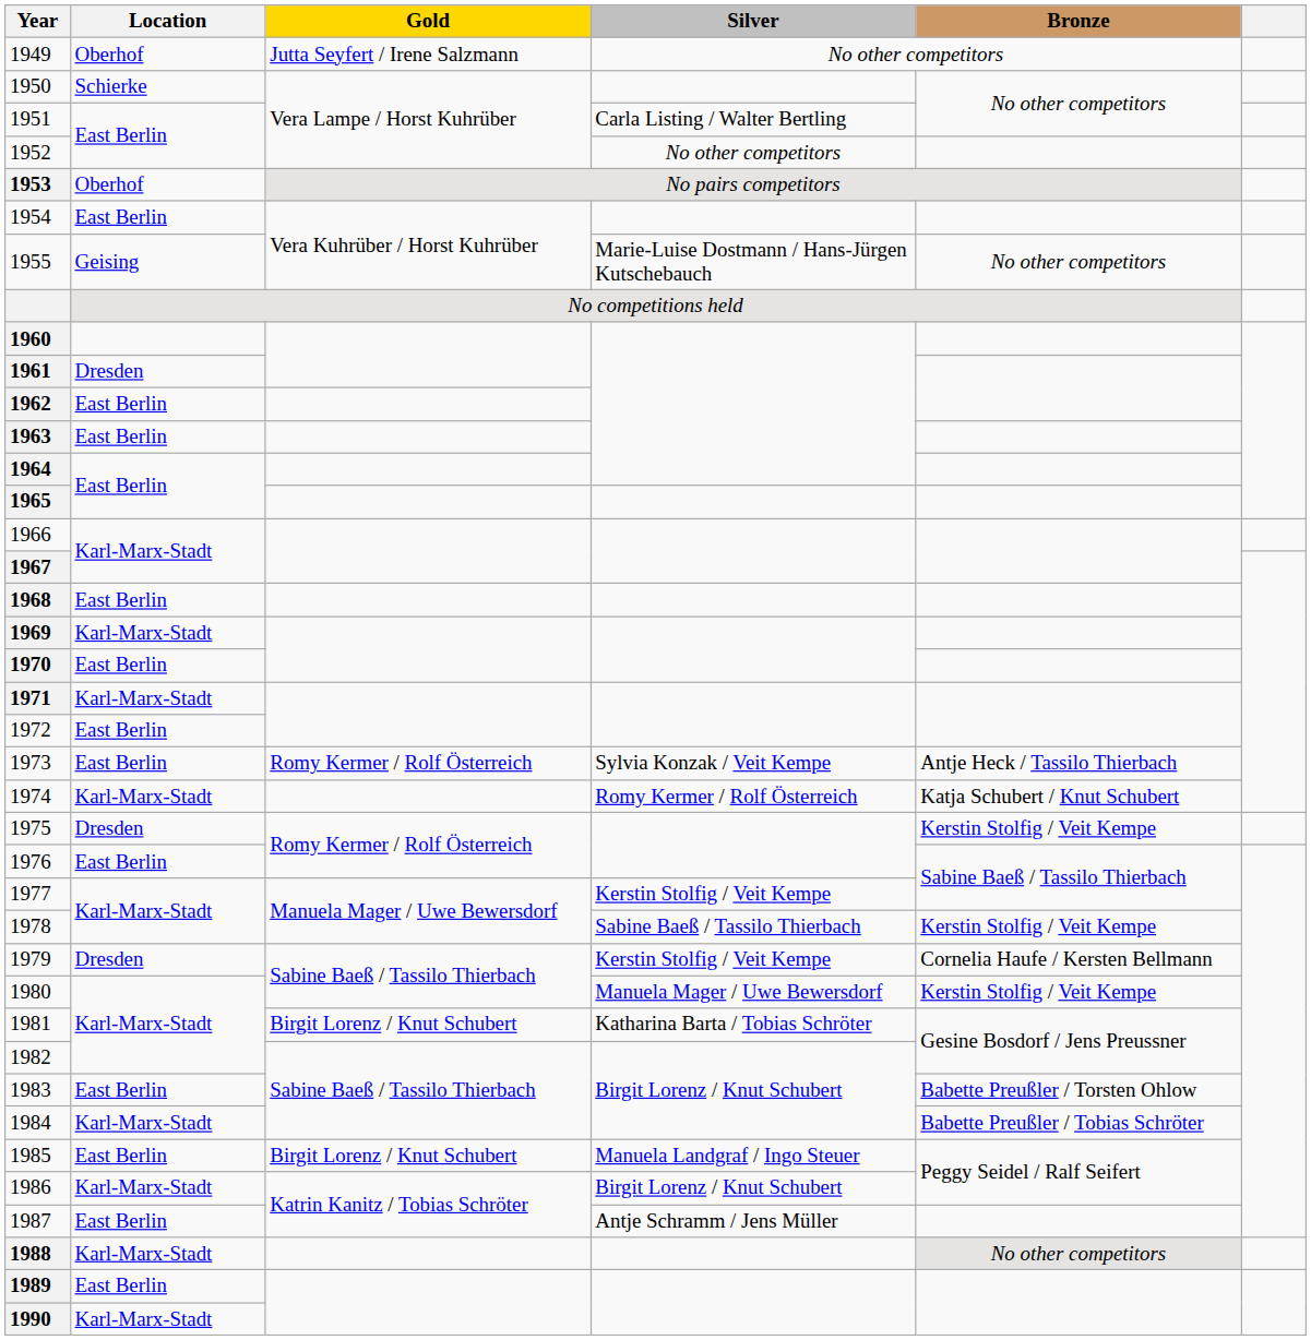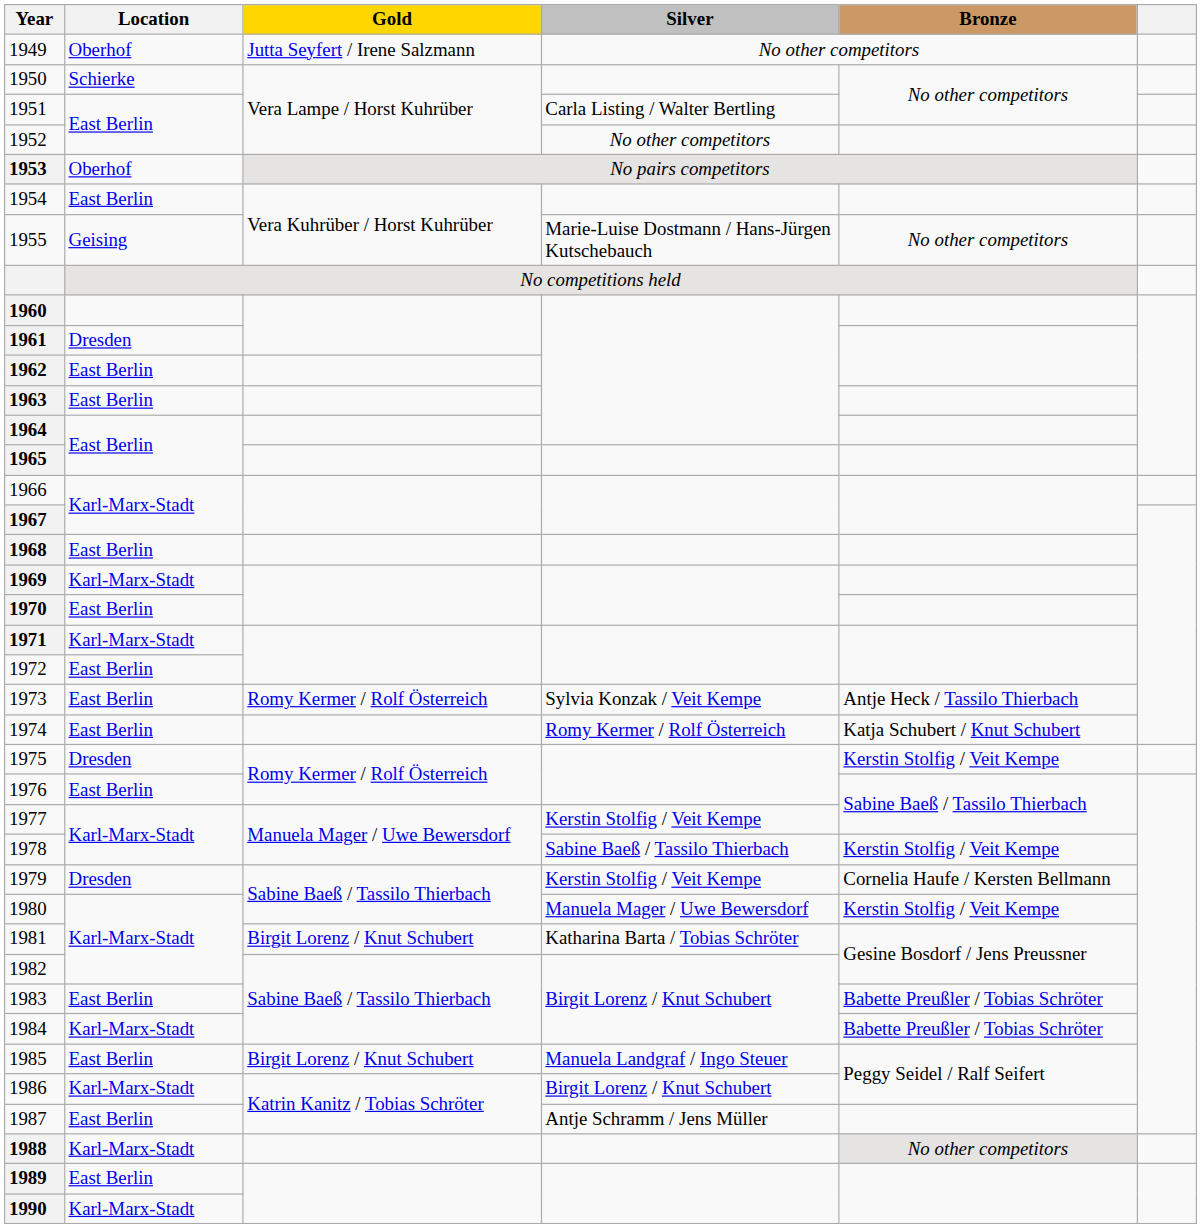 <table class="wikitable unsortable" style="text-align:left; width:80%">
 <tr>
 <th scope="col" style="text-align:center; width:5%">Year</th>
 <th scope="col" style="text-align:center; width:15%">Location</th>
 <th scope="col" style="text-align:center; width:25%; background:gold">Gold</th>
 <th scope="col" style="text-align:center; width:25%; background:silver">Silver</th>
 <th scope="col" style="text-align:center; width:25%; background:#c96">Bronze</th>
 <th scope="col" style="text-align:center; width:5%"></th>
 </tr>
 <tr>
 <td>1949</td>
 <td><a href='#'>Oberhof</a></td>
 <td><a href='#'>Jutta Seyfert</a> / Irene Salzmann</td>
 <td colspan="2" align="center"><em>No other competitors</em></td>
 <td></td>
 </tr>
 <tr>
 <td>1950</td>
 <td><a href='#'>Schierke</a></td>
 <td rowspan="3">Vera Lampe / Horst Kuhrüber</td>
 <td></td>
 <td rowspan="2" align="center"><em>No other competitors</em></td>
 <td></td>
 </tr>
 <tr>
 <td>1951</td>
 <td rowspan="2"><a href='#'>East Berlin</a></td>
 <td>Carla Listing / Walter Bertling</td>
 <td></td>
 </tr>
 <tr>
 <td>1952</td>
 <td align="center"><em>No other competitors</em></td>
 <td></td>
 <td></td>
 </tr>
 <tr>
 <th scope="row" style="text-align:left">1953</th>
 <td><a href='#'>Oberhof</a></td>
 <td colspan="3" align="center" bgcolor="e5e4e2"><em>No pairs competitors</em></td>
 <td></td>
 </tr>
 <tr>
 <td>1954</td>
 <td><a href='#'>East Berlin</a></td>
 <td rowspan="2">Vera Kuhrüber / Horst Kuhrüber</td>
 <td></td>
 <td></td>
 <td></td>
 </tr>
 <tr>
 <td>1955</td>
 <td><a href='#'>Geising</a></td>
 <td>Marie-Luise Dostmann / Hans-Jürgen Kutschebauch</td>
 <td align="center"><em>No other competitors</em></td>
 <td></td>
 </tr>
 <tr>
 <th scope="row" style="text-align:left"></th>
 <td colspan="4" align="center" bgcolor="e5e4e2"><em>No competitions held</em></td>
 <td></td>
 </tr>
 <tr>
 <th scope="row" style="text-align:left">1960</th>
 <td></td>
 <td rowspan="2"></td>
 <td rowspan="5"></td>
 <td></td>
 <td rowspan="6"></td>
 </tr>
 <tr>
 <th scope="row" style="text-align:left">1961</th>
 <td><a href='#'>Dresden</a></td>
 <td rowspan="2"></td>
 </tr>
 <tr>
 <th scope="row" style="text-align:left">1962</th>
 <td><a href='#'>East Berlin</a></td>
 <td></td>
 </tr>
 <tr>
 <th scope="row" style="text-align:left">1963</th>
 <td><a href='#'>East Berlin</a></td>
 <td></td>
 <td></td>
 </tr>
 <tr>
 <th scope="row" style="text-align:left">1964</th>
 <td rowspan="2"><a href='#'>East Berlin</a></td>
 <td></td>
 <td></td>
 </tr>
 <tr>
 <th scope="row" style="text-align:left">1965</th>
 <td></td>
 <td></td>
 <td></td>
 </tr>
 <tr>
 <td>1966</td>
 <td rowspan="2"><a href='#'>Karl-Marx-Stadt</a></td>
 <td rowspan="2"></td>
 <td rowspan="2"></td>
 <td rowspan="2"></td>
 <td></td>
 </tr>
 <tr>
 <th scope="row" style="text-align:left">1967</th>
 <td rowspan="8"></td>
 </tr>
 <tr>
 <th scope="row" style="text-align:left">1968</th>
 <td><a href='#'>East Berlin</a></td>
 <td></td>
 <td></td>
 <td></td>
 </tr>
 <tr>
 <th scope="row" style="text-align:left">1969</th>
 <td><a href='#'>Karl-Marx-Stadt</a></td>
 <td rowspan="2"></td>
 <td rowspan="2"></td>
 <td></td>
 </tr>
 <tr>
 <th scope="row" style="text-align:left">1970</th>
 <td><a href='#'>East Berlin</a></td>
 <td></td>
 </tr>
 <tr>
 <th scope="row" style="text-align:left">1971</th>
 <td><a href='#'>Karl-Marx-Stadt</a></td>
 <td rowspan="2"></td>
 <td rowspan="2"></td>
 <td rowspan="2"></td>
 </tr>
 <tr>
 <td>1972</td>
 <td><a href='#'>East Berlin</a></td>
 </tr>
 <tr>
 <td>1973</td>
 <td><a href='#'>East Berlin</a></td>
 <td><a href='#'>Romy Kermer</a> / <a href='#'>Rolf Österreich</a></td>
 <td>Sylvia Konzak / <a href='#'>Veit Kempe</a></td>
 <td>Antje Heck / <a href='#'>Tassilo Thierbach</a></td>
 </tr>
 <tr>
 <td>1974</td>
-<td><a href='#'>Karl-Marx-Stadt</a></td>
+<td><a href='#'>East Berlin</a></td>
 <td></td>
 <td><a href='#'>Romy Kermer</a> / <a href='#'>Rolf Österreich</a></td>
 <td>Katja Schubert / <a href='#'>Knut Schubert</a></td>
 </tr>
 <tr>
 <td>1975</td>
 <td><a href='#'>Dresden</a></td>
 <td rowspan="2"><a href='#'>Romy Kermer</a> / <a href='#'>Rolf Österreich</a></td>
 <td rowspan="2"></td>
 <td><a href='#'>Kerstin Stolfig</a> / <a href='#'>Veit Kempe</a></td>
 <td></td>
 </tr>
 <tr>
 <td>1976</td>
 <td><a href='#'>East Berlin</a></td>
 <td rowspan="2"><a href='#'>Sabine Baeß</a> / <a href='#'>Tassilo Thierbach</a></td>
 <td rowspan="12"></td>
 </tr>
 <tr>
 <td>1977</td>
 <td rowspan="2"><a href='#'>Karl-Marx-Stadt</a></td>
 <td rowspan="2"><a href='#'>Manuela Mager</a> / <a href='#'>Uwe Bewersdorf</a></td>
 <td><a href='#'>Kerstin Stolfig</a> / <a href='#'>Veit Kempe</a></td>
 </tr>
 <tr>
 <td>1978</td>
 <td><a href='#'>Sabine Baeß</a> / <a href='#'>Tassilo Thierbach</a></td>
 <td><a href='#'>Kerstin Stolfig</a> / <a href='#'>Veit Kempe</a></td>
 </tr>
 <tr>
 <td>1979</td>
 <td><a href='#'>Dresden</a></td>
 <td rowspan="2"><a href='#'>Sabine Baeß</a> / <a href='#'>Tassilo Thierbach</a></td>
 <td><a href='#'>Kerstin Stolfig</a> / <a href='#'>Veit Kempe</a></td>
 <td>Cornelia Haufe / Kersten Bellmann</td>
 </tr>
 <tr>
 <td>1980</td>
 <td rowspan="3"><a href='#'>Karl-Marx-Stadt</a></td>
 <td><a href='#'>Manuela Mager</a> / <a href='#'>Uwe Bewersdorf</a></td>
 <td><a href='#'>Kerstin Stolfig</a> / <a href='#'>Veit Kempe</a></td>
 </tr>
 <tr>
 <td>1981</td>
 <td><a href='#'>Birgit Lorenz</a> / <a href='#'>Knut Schubert</a></td>
 <td>Katharina Barta / <a href='#'>Tobias Schröter</a></td>
 <td rowspan="2">Gesine Bosdorf / Jens Preussner</td>
 </tr>
 <tr>
 <td>1982</td>
 <td rowspan="3"><a href='#'>Sabine Baeß</a> / <a href='#'>Tassilo Thierbach</a></td>
 <td rowspan="3"><a href='#'>Birgit Lorenz</a> / <a href='#'>Knut Schubert</a></td>
 </tr>
 <tr>
 <td>1983</td>
 <td><a href='#'>East Berlin</a></td>
-<td><a href='#'>Babette Preußler</a> / Torsten Ohlow</td>
+<td><a href='#'>Babette Preußler</a> / <a href='#'>Tobias Schröter</a></td>
 </tr>
 <tr>
 <td>1984</td>
 <td><a href='#'>Karl-Marx-Stadt</a></td>
 <td><a href='#'>Babette Preußler</a> / <a href='#'>Tobias Schröter</a></td>
 </tr>
 <tr>
 <td>1985</td>
 <td><a href='#'>East Berlin</a></td>
 <td><a href='#'>Birgit Lorenz</a> / <a href='#'>Knut Schubert</a></td>
 <td><a href='#'>Manuela Landgraf</a> / <a href='#'>Ingo Steuer</a></td>
 <td rowspan="2">Peggy Seidel / Ralf Seifert</td>
 </tr>
 <tr>
 <td>1986</td>
 <td><a href='#'>Karl-Marx-Stadt</a></td>
 <td rowspan="2"><a href='#'>Katrin Kanitz</a> / <a href='#'>Tobias Schröter</a></td>
 <td><a href='#'>Birgit Lorenz</a> / <a href='#'>Knut Schubert</a></td>
 </tr>
 <tr>
 <td>1987</td>
 <td><a href='#'>East Berlin</a></td>
 <td>Antje Schramm / Jens Müller</td>
 <td></td>
 </tr>
 <tr>
 <th scope="row" style="text-align:left">1988</th>
 <td><a href='#'>Karl-Marx-Stadt</a></td>
 <td></td>
 <td></td>
 <td align="center" bgcolor="e5e4e2"><em>No other competitors</em></td>
 <td></td>
 </tr>
 <tr>
 <th scope="row" style="text-align:left">1989</th>
 <td><a href='#'>East Berlin</a></td>
 <td rowspan="2"></td>
 <td rowspan="2"></td>
 <td rowspan="2"></td>
 <td rowspan="2"></td>
 </tr>
 <tr>
 <th scope="row" style="text-align:left">1990</th>
 <td><a href='#'>Karl-Marx-Stadt</a></td>
 </tr>
 </table>
